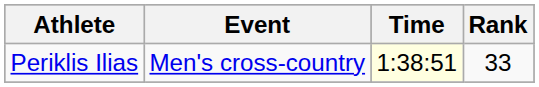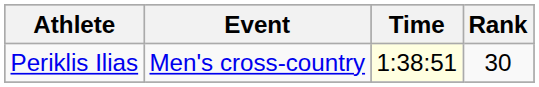 <table class="wikitable" style="font-size:90%">
 <tr>
 <th>Athlete</th>
 <th>Event</th>
 <th>Time</th>
 <th>Rank</th>
 </tr>
 <tr align=center>
 <td align=left><a href='#'>Periklis Ilias</a></td>
 <td align=left><a href='#'>Men's cross-country</a></td>
 <td style="background: lightyellow;">1:38:51</td>
-<td>33</td>
+<td>30</td>
 </tr>
 </table>
